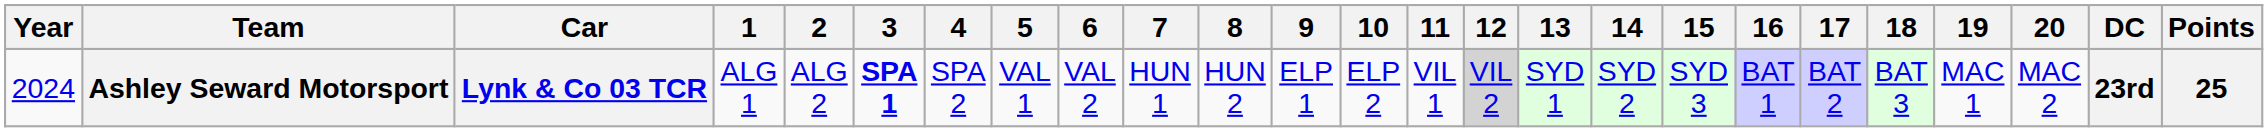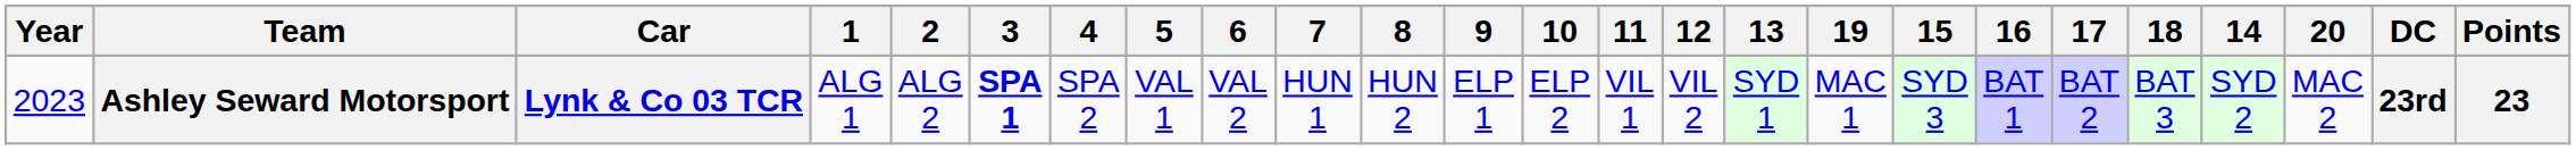 <table class="wikitable" style="text-align:center; font-size:85%">
 <tr>
 <th>Year</th>
 <th>Team</th>
 <th>Car</th>
 <th>1</th>
 <th>2</th>
 <th>3</th>
 <th>4</th>
 <th>5</th>
 <th>6</th>
 <th>7</th>
 <th>8</th>
 <th>9</th>
 <th>10</th>
 <th>11</th>
 <th>12</th>
 <th>13</th>
-<th>14</th>
+<th>19</th>
 <th>15</th>
 <th>16</th>
 <th>17</th>
 <th>18</th>
-<th>19</th>
+<th>14</th>
 <th>20</th>
 <th>DC</th>
 <th>Points</th>
 </tr>
 <tr>
-<td><a href='#'>2024</a></td>
+<td><a href='#'>2023</a></td>
 <th nowrap>Ashley Seward Motorsport</th>
 <th nowrap><a href='#'>Lynk & Co 03 TCR</a></th>
 <td><a href='#'>ALG<br>1</a></td>
 <td><a href='#'>ALG<br>2</a></td>
 <td><strong><a href='#'>SPA<br>1</a></strong></td>
 <td><a href='#'>SPA<br>2</a></td>
 <td><a href='#'>VAL<br>1</a></td>
 <td><a href='#'>VAL<br>2</a></td>
 <td><a href='#'>HUN<br>1</a></td>
 <td><a href='#'>HUN<br>2</a></td>
 <td><a href='#'>ELP<br>1</a></td>
 <td><a href='#'>ELP<br>2</a></td>
 <td><a href='#'>VIL<br>1</a></td>
-<td style="background: lightgrey;"><a href='#'>VIL<br>2</a></td>
+<td><a href='#'>VIL<br>2</a></td>
 <td style="background:#DFFFDF;"><a href='#'>SYD<br>1</a><br></td>
-<td style="background:#DFFFDF;"><a href='#'>SYD<br>2</a><br></td>
+<td><a href='#'>MAC<br>1</a></td>
 <td style="background:#DFFFDF;"><a href='#'>SYD<br>3</a><br></td>
 <td style="background:#CFCFFF;"><a href='#'>BAT<br>1</a><br></td>
 <td style="background:#CFCFFF;"><a href='#'>BAT<br>2</a><br></td>
 <td style="background:#DFFFDF;"><a href='#'>BAT<br>3</a><br></td>
-<td><a href='#'>MAC<br>1</a></td>
+<td style="background:#DFFFDF;"><a href='#'>SYD<br>2</a><br></td>
 <td><a href='#'>MAC<br>2</a></td>
 <th>23rd</th>
-<th>25</th>
+<th>23</th>
 </tr>
 </table>
